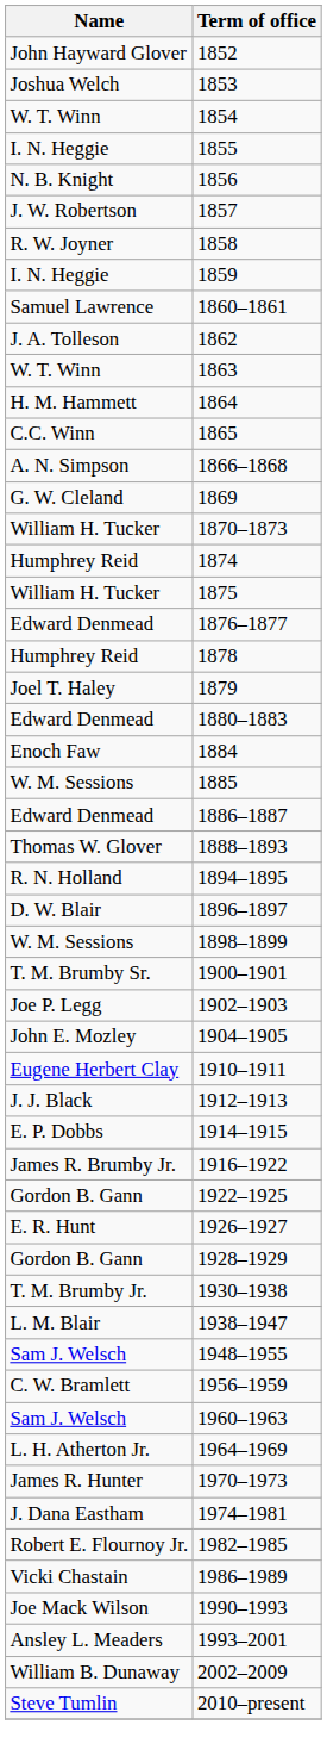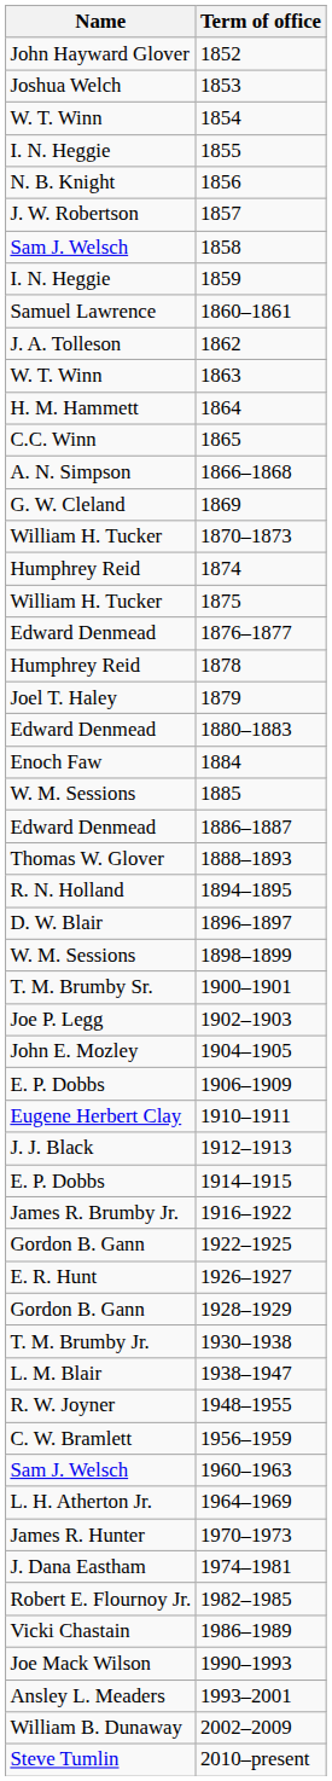 <table class="wikitable sortable">
 <tr>
 <th>Name</th>
 <th>Term of office</th>
 </tr>
 <tr>
 <td>John Hayward Glover</td>
 <td>1852</td>
 </tr>
 <tr>
 <td>Joshua Welch</td>
 <td>1853</td>
 </tr>
 <tr>
 <td>W. T. Winn</td>
 <td>1854</td>
 </tr>
 <tr>
 <td>I. N. Heggie</td>
 <td>1855</td>
 </tr>
 <tr>
 <td>N. B. Knight</td>
 <td>1856</td>
 </tr>
 <tr>
 <td>J. W. Robertson</td>
 <td>1857</td>
 </tr>
 <tr>
-<td>R. W. Joyner</td>
+<td><a href='#'>Sam J. Welsch</a></td>
 <td>1858</td>
 </tr>
 <tr>
 <td>I. N. Heggie</td>
 <td>1859</td>
 </tr>
 <tr>
 <td>Samuel Lawrence</td>
 <td>1860–1861</td>
 </tr>
 <tr>
 <td>J. A. Tolleson</td>
 <td>1862</td>
 </tr>
 <tr>
 <td>W. T. Winn</td>
 <td>1863</td>
 </tr>
 <tr>
 <td>H. M. Hammett</td>
 <td>1864</td>
 </tr>
 <tr>
 <td>C.C. Winn</td>
 <td>1865</td>
 </tr>
 <tr>
 <td>A. N. Simpson</td>
 <td>1866–1868</td>
 </tr>
 <tr>
 <td>G. W. Cleland</td>
 <td>1869</td>
 </tr>
 <tr>
 <td>William H. Tucker</td>
 <td>1870–1873</td>
 </tr>
 <tr>
 <td>Humphrey Reid</td>
 <td>1874</td>
 </tr>
 <tr>
 <td>William H. Tucker</td>
 <td>1875</td>
 </tr>
 <tr>
 <td>Edward Denmead</td>
 <td>1876–1877</td>
 </tr>
 <tr>
 <td>Humphrey Reid</td>
 <td>1878</td>
 </tr>
 <tr>
 <td>Joel T. Haley</td>
 <td>1879</td>
 </tr>
 <tr>
 <td>Edward Denmead</td>
 <td>1880–1883</td>
 </tr>
 <tr>
 <td>Enoch Faw</td>
 <td>1884</td>
 </tr>
 <tr>
 <td>W. M. Sessions</td>
 <td>1885</td>
 </tr>
 <tr>
 <td>Edward Denmead</td>
 <td>1886–1887</td>
 </tr>
 <tr>
 <td>Thomas W. Glover</td>
 <td>1888–1893</td>
 </tr>
 <tr>
 <td>R. N. Holland</td>
 <td>1894–1895</td>
 </tr>
 <tr>
 <td>D. W. Blair</td>
 <td>1896–1897</td>
 </tr>
 <tr>
 <td>W. M. Sessions</td>
 <td>1898–1899</td>
 </tr>
 <tr>
 <td>T. M. Brumby Sr.</td>
 <td>1900–1901</td>
 </tr>
 <tr>
 <td>Joe P. Legg</td>
 <td>1902–1903</td>
 </tr>
 <tr>
 <td>John E. Mozley</td>
 <td>1904–1905</td>
 </tr>
 <tr>
+<td>E. P. Dobbs</td>
+<td>1906–1909</td>
+</tr>
+<tr>
 <td><a href='#'>Eugene Herbert Clay</a></td>
 <td>1910–1911</td>
 </tr>
 <tr>
 <td>J. J. Black</td>
 <td>1912–1913</td>
 </tr>
 <tr>
 <td>E. P. Dobbs</td>
 <td>1914–1915</td>
 </tr>
 <tr>
 <td>James R. Brumby Jr.</td>
 <td>1916–1922</td>
 </tr>
 <tr>
 <td>Gordon B. Gann</td>
 <td>1922–1925</td>
 </tr>
 <tr>
 <td>E. R. Hunt</td>
 <td>1926–1927</td>
 </tr>
 <tr>
 <td>Gordon B. Gann</td>
 <td>1928–1929</td>
 </tr>
 <tr>
 <td>T. M. Brumby Jr.</td>
 <td>1930–1938</td>
 </tr>
 <tr>
 <td>L. M. Blair</td>
 <td>1938–1947</td>
 </tr>
 <tr>
-<td><a href='#'>Sam J. Welsch</a></td>
+<td>R. W. Joyner</td>
 <td>1948–1955</td>
 </tr>
 <tr>
 <td>C. W. Bramlett</td>
 <td>1956–1959</td>
 </tr>
 <tr>
 <td><a href='#'>Sam J. Welsch</a></td>
 <td>1960–1963</td>
 </tr>
 <tr>
 <td>L. H. Atherton Jr.</td>
 <td>1964–1969</td>
 </tr>
 <tr>
 <td>James R. Hunter</td>
 <td>1970–1973</td>
 </tr>
 <tr>
 <td>J. Dana Eastham</td>
 <td>1974–1981</td>
 </tr>
 <tr>
 <td>Robert E. Flournoy Jr.</td>
 <td>1982–1985</td>
 </tr>
 <tr>
 <td>Vicki Chastain</td>
 <td>1986–1989</td>
 </tr>
 <tr>
 <td>Joe Mack Wilson</td>
 <td>1990–1993</td>
 </tr>
 <tr>
 <td>Ansley L. Meaders</td>
 <td>1993–2001</td>
 </tr>
 <tr>
 <td>William B. Dunaway</td>
 <td>2002–2009</td>
 </tr>
 <tr>
 <td><a href='#'>Steve Tumlin</a></td>
 <td>2010–present</td>
 </tr>
 <tr>
 </tr>
 </table>
